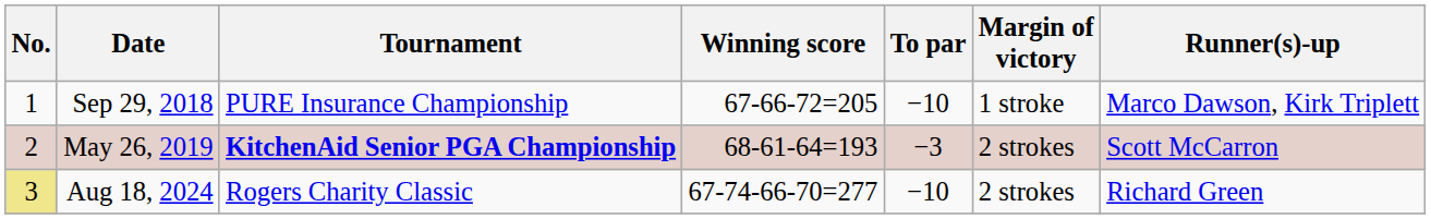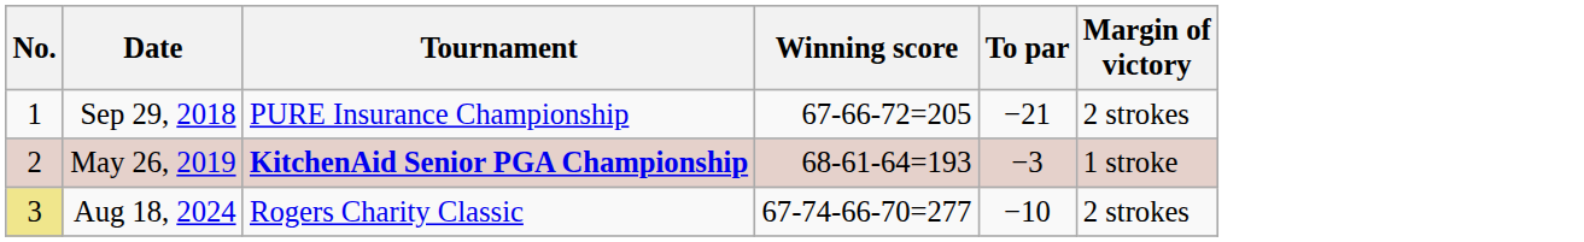 <table class="wikitable" style="font-size:95%;">
 <tr>
 <th>No.</th>
 <th>Date</th>
 <th>Tournament</th>
 <th>Winning score</th>
 <th>To par</th>
 <th>Margin of<br>victory</th>
-<th>Runner(s)-up</th>
 </tr>
 <tr>
 <td align=center>1</td>
 <td align=right>Sep 29, <a href='#'>2018</a></td>
 <td><a href='#'>PURE Insurance Championship</a></td>
 <td align=right>67-66-72=205</td>
-<td align=center>−10</td>
-<td>1 stroke</td>
-<td> <a href='#'>Marco Dawson</a>,  <a href='#'>Kirk Triplett</a></td>
+<td align=center>−21</td>
+<td>2 strokes</td>
 </tr>
 <tr style="background:#e5d1cb;">
 <td align=center>2</td>
 <td align=right>May 26, <a href='#'>2019</a></td>
 <td><strong><a href='#'>KitchenAid Senior PGA Championship</a></strong></td>
 <td align=right>68-61-64=193</td>
 <td align=center>−3</td>
-<td>2 strokes</td>
-<td> <a href='#'>Scott McCarron</a></td>
+<td>1 stroke</td>
 </tr>
 <tr>
 <td align=center style="background: khaki;">3</td>
 <td align=right>Aug 18, <a href='#'>2024</a></td>
 <td><a href='#'>Rogers Charity Classic</a></td>
 <td align=right>67-74-66-70=277</td>
 <td align=center>−10</td>
 <td>2 strokes</td>
-<td> <a href='#'>Richard Green</a></td>
 </tr>
 </table>
